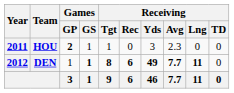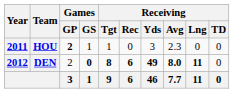 <table class="wikitable" style="text-align:center">
 <tr>
 <th rowspan="2">Year</th>
 <th rowspan="2">Team</th>
 <th colspan="2">Games</th>
 <th colspan="6">Receiving</th>
 </tr>
 <tr>
 <th>GP</th>
 <th>GS</th>
 <th>Tgt</th>
 <th>Rec</th>
 <th>Yds</th>
 <th>Avg</th>
 <th>Lng</th>
 <th>TD</th>
 </tr>
 <tr>
 <th><a href='#'>2011</a></th>
 <th><a href='#'>HOU</a></th>
 <td><strong>2</strong></td>
 <td>1</td>
 <td>1</td>
 <td>0</td>
 <td>3</td>
 <td>2.3</td>
 <td>0</td>
 <td>0</td>
 </tr>
 <tr>
 <th><a href='#'>2012</a></th>
 <th><a href='#'>DEN</a></th>
-<td>1</td>
-<td><strong>1</strong></td>
+<td>2</td>
+<td><strong>0</strong></td>
 <td><strong>8</strong></td>
 <td><strong>6</strong></td>
 <td><strong>49</strong></td>
-<td><strong>7.7</strong></td>
+<td><strong>8.0</strong></td>
 <td><strong>11</strong></td>
 <td>0</td>
 </tr>
 <tr>
 <th colspan="2"></th>
 <th>3</th>
 <th>1</th>
 <th>9</th>
 <th>6</th>
 <th>46</th>
 <th>7.7</th>
 <th>11</th>
 <th>0</th>
 </tr>
 </table>
